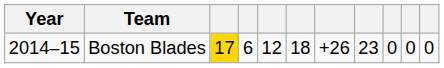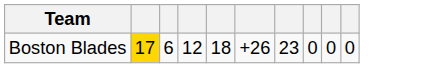 <table class="wikitable" style="text-align:center">
 <tr>
-<th>Year</th>
 <th>Team</th>
 <th></th>
 <th></th>
 <th></th>
 <th></th>
 <th></th>
 <th></th>
 <th></th>
 <th></th>
 <th></th>
 </tr>
 <tr>
-<td>2014–15</td>
 <td>Boston Blades</td>
 <td style="background: gold;">17</td>
 <td>6</td>
 <td>12</td>
 <td>18</td>
 <td>+26</td>
 <td>23</td>
 <td>0</td>
 <td>0</td>
 <td>0</td>
 </tr>
 </table>
